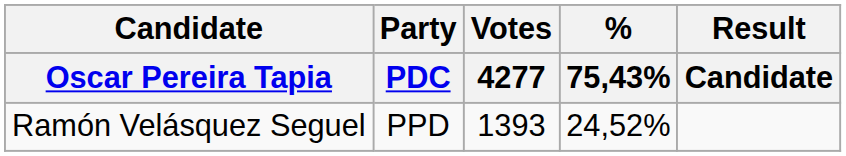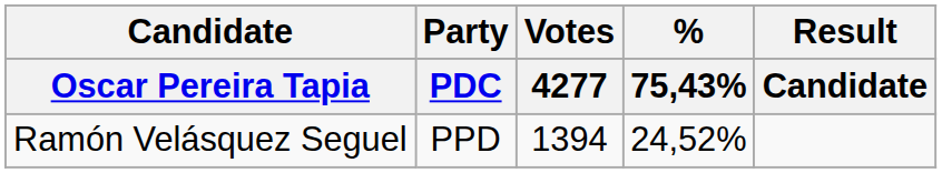 <table class="wikitable" style="text-align:center;">
 <tr>
 <th>Candidate</th>
 <th>Party</th>
 <th>Votes</th>
 <th>%</th>
 <th>Result</th>
 </tr>
 <tr>
 <th><strong><a href='#'>Oscar Pereira Tapia</a></strong></th>
 <th><a href='#'>PDC</a></th>
 <th>4277</th>
 <th>75,43%</th>
 <th>Candidate</th>
 </tr>
 <tr>
 <td>Ramón Velásquez Seguel</td>
 <td>PPD</td>
-<td>1393</td>
+<td>1394</td>
 <td>24,52%</td>
 <td></td>
 </tr>
 </table>
